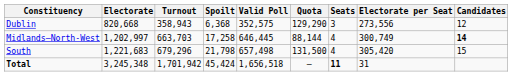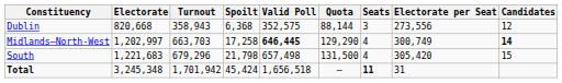 <table class="wikitable">
 <tr>
 <th>Constituency</th>
 <th>Electorate</th>
 <th>Turnout</th>
 <th>Spoilt</th>
 <th>Valid Poll</th>
 <th>Quota</th>
 <th>Seats</th>
 <th>Electorate per Seat</th>
 <th>Candidates</th>
 </tr>
 <tr>
 <td><a href='#'>Dublin</a></td>
 <td>820,668</td>
 <td>358,943</td>
 <td>6,368</td>
 <td>352,575</td>
-<td>129,290</td>
+<td>88,144</td>
 <td>3</td>
 <td>273,556</td>
 <td>12</td>
 </tr>
 <tr>
 <td><a href='#'>Midlands–North-West</a></td>
 <td>1,202,997</td>
 <td>663,703</td>
 <td>17,258</td>
-<td>646,445</td>
-<td>88,144</td>
+<td><strong>646,445</strong></td>
+<td>129,290</td>
 <td>4</td>
 <td>300,749</td>
 <td><strong>14</strong></td>
 </tr>
 <tr>
 <td><a href='#'>South</a></td>
 <td>1,221,683</td>
 <td>679,296</td>
 <td>21,798</td>
 <td>657,498</td>
 <td>131,500</td>
 <td>4</td>
 <td>305,420</td>
 <td>15</td>
 </tr>
 <tr>
 <td><strong>Total</strong></td>
 <td>3,245,348</td>
 <td>1,701,942</td>
 <td>45,424</td>
 <td>1,656,518</td>
 <td align=center>—</td>
 <td><strong>11</strong></td>
 <td>31</td>
 </tr>
 </table>
